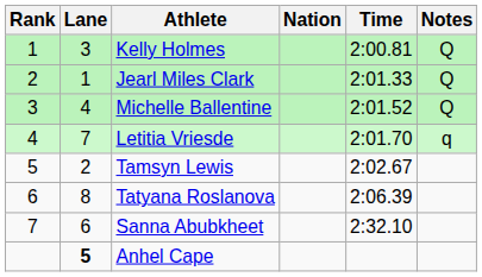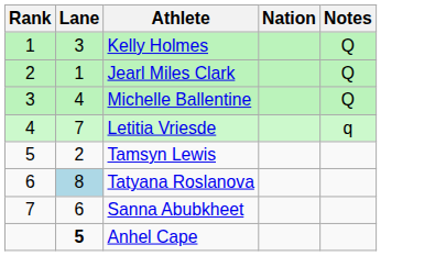 <table class="wikitable sortable" style="text-align:center">
 <tr>
 <th>Rank</th>
 <th>Lane</th>
 <th>Athlete</th>
 <th>Nation</th>
-<th>Time</th>
 <th>Notes</th>
 </tr>
 <tr bgcolor=bbf3bb>
 <td>1</td>
 <td>3</td>
 <td align=left><a href='#'>Kelly Holmes</a></td>
 <td align=left></td>
-<td>2:00.81</td>
 <td>Q</td>
 </tr>
 <tr bgcolor=bbf3bb>
 <td>2</td>
 <td>1</td>
 <td align=left><a href='#'>Jearl Miles Clark</a></td>
 <td align=left></td>
-<td>2:01.33</td>
 <td>Q</td>
 </tr>
 <tr bgcolor=bbf3bb>
 <td>3</td>
 <td>4</td>
 <td align=left><a href='#'>Michelle Ballentine</a></td>
 <td align=left></td>
-<td>2:01.52</td>
 <td>Q</td>
 </tr>
 <tr bgcolor=ccf9cc>
 <td>4</td>
 <td>7</td>
 <td align=left><a href='#'>Letitia Vriesde</a></td>
 <td align=left></td>
-<td>2:01.70</td>
 <td>q</td>
 </tr>
 <tr>
 <td>5</td>
 <td>2</td>
 <td align=left><a href='#'>Tamsyn Lewis</a></td>
 <td align=left></td>
-<td>2:02.67</td>
 <td></td>
 </tr>
 <tr>
 <td>6</td>
-<td>8</td>
+<td style="background: lightblue;">8</td>
 <td align=left><a href='#'>Tatyana Roslanova</a></td>
 <td align=left></td>
-<td>2:06.39</td>
 <td></td>
 </tr>
 <tr>
 <td>7</td>
 <td>6</td>
 <td align=left><a href='#'>Sanna Abubkheet</a></td>
 <td align=left></td>
-<td>2:32.10</td>
 <td></td>
 </tr>
 <tr>
 <td></td>
 <td><strong>5</strong></td>
 <td align=left><a href='#'>Anhel Cape</a></td>
 <td align=left></td>
 <td></td>
-<td></td>
 </tr>
 </table>
